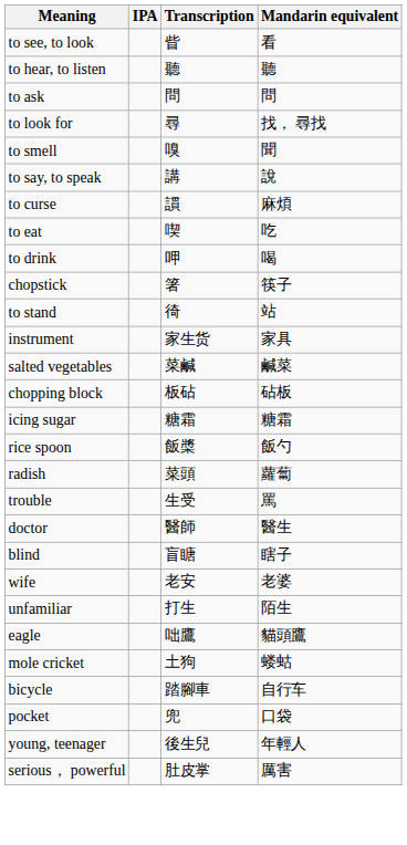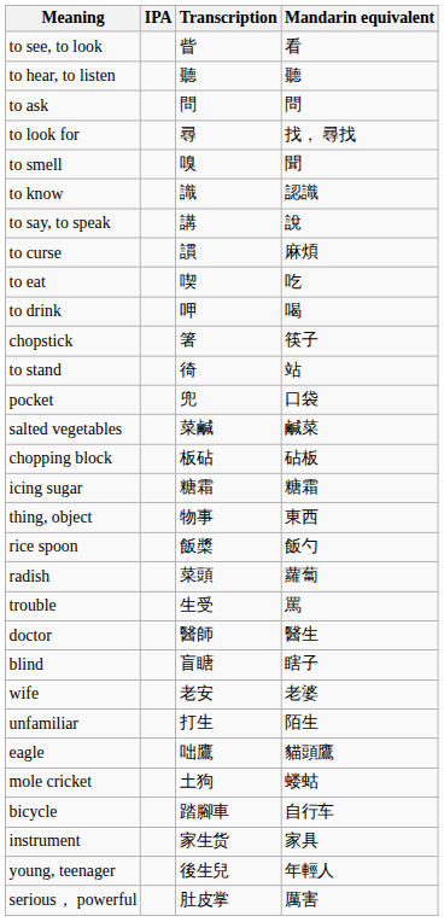 <table class="wikitable">
 <tr>
 <th>Meaning</th>
 <th>IPA</th>
 <th>Transcription</th>
 <th>Mandarin equivalent</th>
 </tr>
 <tr>
 <td>to see, to look</td>
 <td></td>
 <td>眥</td>
 <td>看</td>
 </tr>
 <tr>
 <td>to hear, to listen</td>
 <td></td>
 <td>聽</td>
 <td>聽</td>
 </tr>
 <tr>
 <td>to ask</td>
 <td></td>
 <td>問</td>
 <td>問</td>
 </tr>
 <tr>
 <td>to look for</td>
 <td></td>
 <td>尋</td>
 <td>找， 尋找</td>
 </tr>
 <tr>
 <td>to smell</td>
 <td></td>
 <td>嗅</td>
 <td>聞</td>
 </tr>
 <tr>
+<td>to know</td>
+<td></td>
+<td>識</td>
+<td>認識</td>
+</tr>
+<tr>
 <td>to say, to speak</td>
 <td></td>
 <td>講</td>
 <td>說</td>
 </tr>
 <tr>
 <td>to curse</td>
 <td></td>
 <td>謴</td>
 <td>麻煩</td>
 </tr>
 <tr>
 <td>to eat</td>
 <td></td>
 <td>喫</td>
 <td>吃</td>
 </tr>
 <tr>
 <td>to drink</td>
 <td></td>
 <td>呷</td>
 <td>喝</td>
 </tr>
 <tr>
 <td>chopstick</td>
 <td></td>
 <td>箸</td>
 <td>筷子</td>
 </tr>
 <tr>
 <td>to stand</td>
 <td></td>
 <td>徛</td>
 <td>站</td>
 </tr>
 <tr>
-<td>instrument</td>
+<td>pocket</td>
 <td></td>
-<td>家生货</td>
-<td>家具</td>
+<td>兜</td>
+<td>口袋</td>
 </tr>
 <tr>
 <td>salted vegetables</td>
 <td></td>
 <td>菜鹹</td>
 <td>鹹菜</td>
 </tr>
 <tr>
 <td>chopping block</td>
 <td></td>
 <td>板砧</td>
 <td>砧板</td>
 </tr>
 <tr>
 <td>icing sugar</td>
 <td></td>
 <td>糖霜</td>
 <td>糖霜</td>
+</tr>
+<tr>
+<td>thing, object</td>
+<td></td>
+<td>物事</td>
+<td>東西</td>
 </tr>
 <tr>
 <td>rice spoon</td>
 <td></td>
 <td>飯槳</td>
 <td>飯勺</td>
 </tr>
 <tr>
 <td>radish</td>
 <td></td>
 <td>菜頭</td>
 <td>蘿蔔</td>
 </tr>
 <tr>
 <td>trouble</td>
 <td></td>
 <td>生受</td>
 <td>罵</td>
 </tr>
 <tr>
 <td>doctor</td>
 <td></td>
 <td>醫師</td>
 <td>醫生</td>
 </tr>
 <tr>
 <td>blind</td>
 <td></td>
 <td>盲瞊</td>
 <td>瞎子</td>
 </tr>
 <tr>
 <td>wife</td>
 <td></td>
 <td>老安</td>
 <td>老婆</td>
 </tr>
 <tr>
 <td>unfamiliar</td>
 <td></td>
 <td>打生</td>
 <td>陌生</td>
 </tr>
 <tr>
 <td>eagle</td>
 <td></td>
 <td>咄鷹</td>
 <td>貓頭鷹</td>
 </tr>
 <tr>
 <td>mole cricket</td>
 <td></td>
 <td>土狗</td>
 <td>蝼蛄</td>
 </tr>
 <tr>
 <td>bicycle</td>
 <td></td>
 <td>踏腳車</td>
 <td>自行车</td>
 </tr>
 <tr>
-<td>pocket</td>
+<td>instrument</td>
 <td></td>
-<td>兜</td>
-<td>口袋</td>
+<td>家生货</td>
+<td>家具</td>
 </tr>
 <tr>
 <td>young, teenager</td>
 <td></td>
 <td>後生兒</td>
 <td>年輕人</td>
 </tr>
 <tr>
 <td>serious， powerful</td>
 <td></td>
 <td>肚皮掌</td>
 <td>厲害</td>
 </tr>
 </table>
